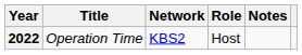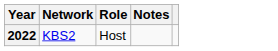 <table class="wikitable sortable plainrowheaders">
 <tr>
 <th scope="col">Year</th>
-<th scope="col">Title</th>
 <th scope="col">Network</th>
 <th scope="col">Role</th>
 <th scope="col">Notes</th>
 <th scope="col" class="unsortable"></th>
 </tr>
 <tr>
 <th scope="row" rowspan=1>2022</th>
-<td><em>Operation Time</em></td>
 <td><a href='#'>KBS2</a></td>
 <td>Host</td>
 <td></td>
 <td></td>
 </tr>
 </table>
